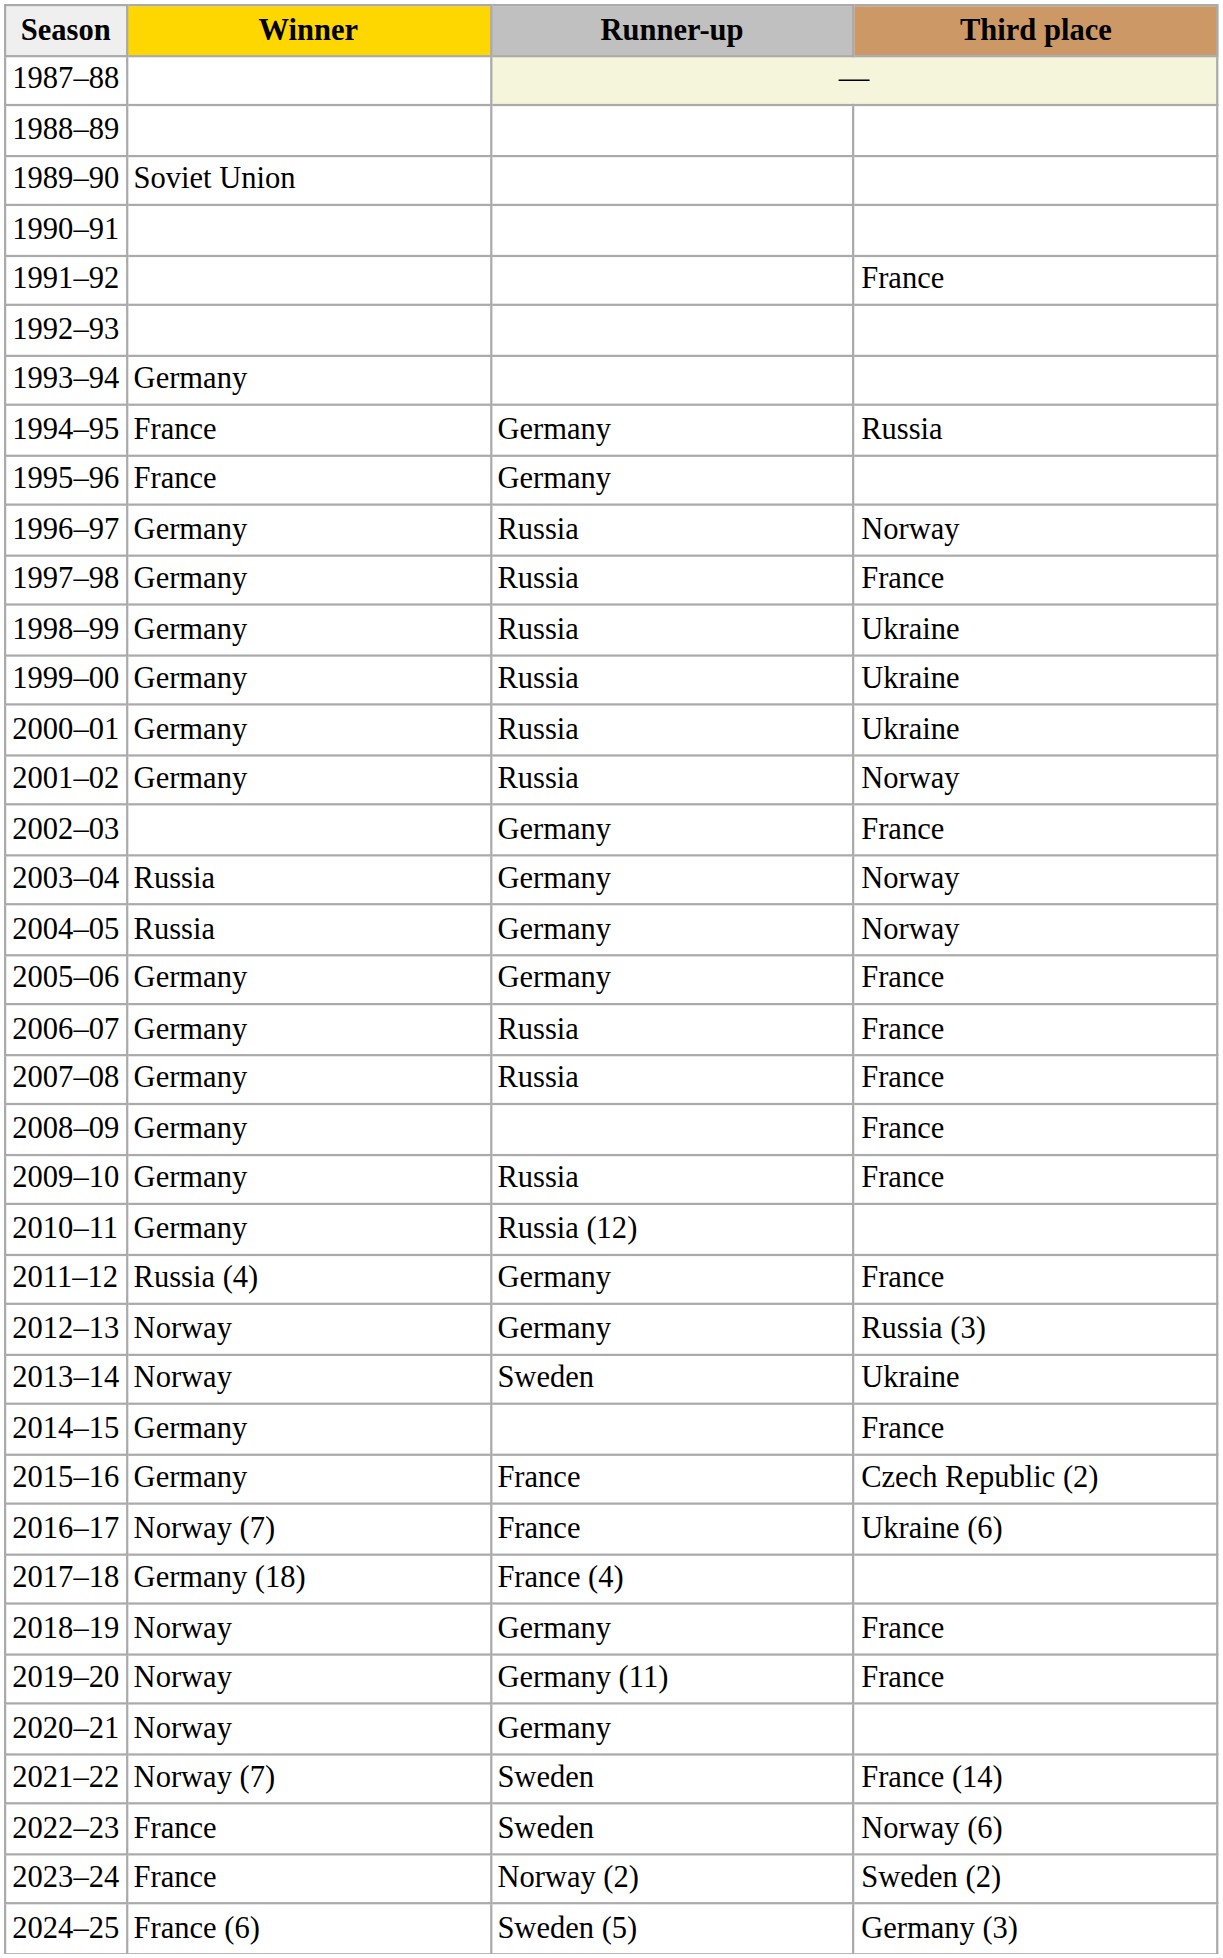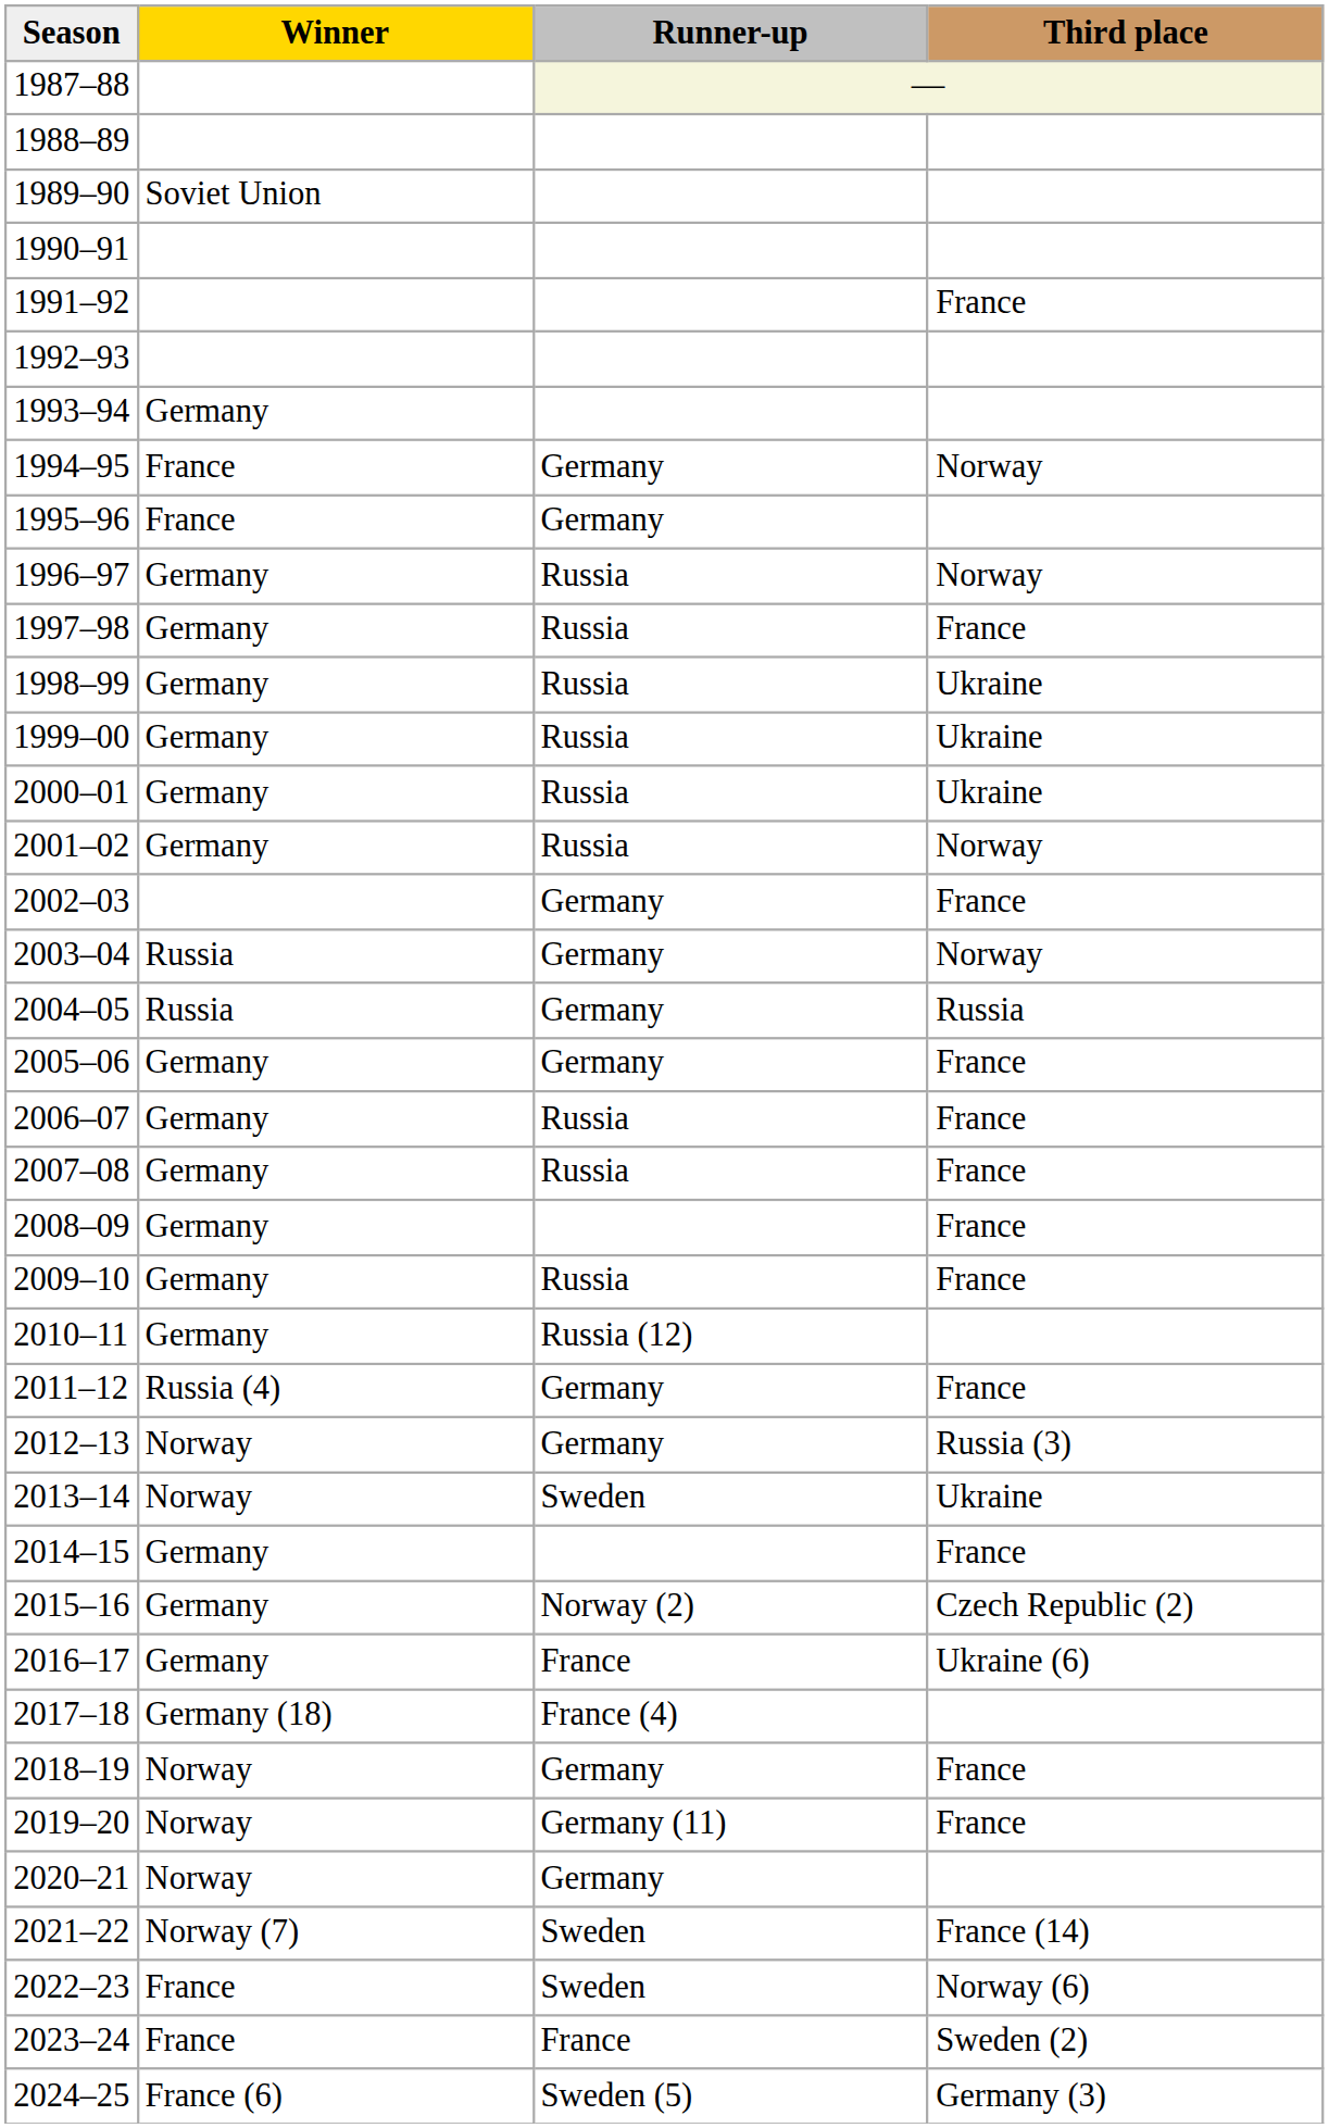 <table class="wikitable plainrowheaders" style="background:#fff; font-size:86%; line-height:16px; border:grey solid 1px; border-collapse:collapse;">
 <tr>
 <th style="width:10%; background:#efefef;">Season</th>
 <th style="width:30%; background:gold">Winner</th>
 <th style="width:30%; background:silver">Runner-up</th>
 <th style="width:30%; background:#CC9966">Third place</th>
 </tr>
 <tr>
 <td>1987–88</td>
 <td></td>
 <td bgcolor="F5F5DC" align="center" colspan=2>—</td>
 </tr>
 <tr>
 <td>1988–89</td>
 <td></td>
 <td></td>
 <td></td>
 </tr>
 <tr>
 <td>1989–90</td>
 <td> Soviet Union</td>
 <td></td>
 <td></td>
 </tr>
 <tr>
 <td>1990–91</td>
 <td></td>
 <td></td>
 <td></td>
 </tr>
 <tr>
 <td>1991–92</td>
 <td></td>
 <td></td>
 <td> France</td>
 </tr>
 <tr>
 <td>1992–93</td>
 <td></td>
 <td></td>
 <td></td>
 </tr>
 <tr>
 <td>1993–94</td>
 <td> Germany</td>
 <td></td>
 <td></td>
 </tr>
 <tr>
 <td>1994–95</td>
 <td> France</td>
 <td> Germany</td>
-<td> Russia</td>
+<td> Norway</td>
 </tr>
 <tr>
 <td>1995–96</td>
 <td> France</td>
 <td> Germany</td>
 <td></td>
 </tr>
 <tr>
 <td>1996–97</td>
 <td> Germany</td>
 <td> Russia</td>
 <td> Norway</td>
 </tr>
 <tr>
 <td>1997–98</td>
 <td> Germany</td>
 <td> Russia</td>
 <td> France</td>
 </tr>
 <tr>
 <td>1998–99</td>
 <td> Germany</td>
 <td> Russia</td>
 <td> Ukraine</td>
 </tr>
 <tr>
 <td>1999–00</td>
 <td> Germany</td>
 <td> Russia</td>
 <td> Ukraine</td>
 </tr>
 <tr>
 <td>2000–01</td>
 <td> Germany</td>
 <td> Russia</td>
 <td> Ukraine</td>
 </tr>
 <tr>
 <td>2001–02</td>
 <td> Germany</td>
 <td> Russia</td>
 <td> Norway</td>
 </tr>
 <tr>
 <td>2002–03</td>
 <td></td>
 <td> Germany</td>
 <td> France</td>
 </tr>
 <tr>
 <td>2003–04</td>
 <td> Russia</td>
 <td> Germany</td>
 <td> Norway</td>
 </tr>
 <tr>
 <td>2004–05</td>
 <td> Russia</td>
 <td> Germany</td>
-<td> Norway</td>
+<td> Russia</td>
 </tr>
 <tr>
 <td>2005–06</td>
 <td> Germany</td>
 <td> Germany</td>
 <td> France</td>
 </tr>
 <tr>
 <td>2006–07</td>
 <td> Germany</td>
 <td> Russia</td>
 <td> France</td>
 </tr>
 <tr>
 <td>2007–08</td>
 <td> Germany</td>
 <td> Russia</td>
 <td> France</td>
 </tr>
 <tr>
 <td>2008–09</td>
 <td> Germany</td>
 <td></td>
 <td> France</td>
 </tr>
 <tr>
 <td>2009–10</td>
 <td> Germany</td>
 <td> Russia</td>
 <td> France</td>
 </tr>
 <tr>
 <td>2010–11</td>
 <td> Germany</td>
 <td> Russia (12)</td>
 <td></td>
 </tr>
 <tr>
 <td>2011–12</td>
 <td> Russia (4)</td>
 <td> Germany</td>
 <td> France</td>
 </tr>
 <tr>
 <td>2012–13</td>
 <td> Norway</td>
 <td> Germany</td>
 <td> Russia (3)</td>
 </tr>
 <tr>
 <td>2013–14</td>
 <td> Norway</td>
 <td> Sweden</td>
 <td> Ukraine</td>
 </tr>
 <tr>
 <td>2014–15</td>
 <td> Germany</td>
 <td></td>
 <td> France</td>
 </tr>
 <tr>
 <td>2015–16</td>
 <td> Germany</td>
-<td> France</td>
+<td> Norway (2)</td>
 <td> Czech Republic (2)</td>
 </tr>
 <tr>
 <td>2016–17</td>
-<td> Norway (7)</td>
+<td> Germany</td>
 <td> France</td>
 <td> Ukraine (6)</td>
 </tr>
 <tr>
 <td>2017–18</td>
 <td> Germany (18)</td>
 <td> France (4)</td>
 <td></td>
 </tr>
 <tr>
 <td>2018–19</td>
 <td> Norway</td>
 <td> Germany</td>
 <td> France</td>
 </tr>
 <tr>
 <td>2019–20</td>
 <td> Norway</td>
 <td> Germany (11)</td>
 <td> France</td>
 </tr>
 <tr>
 <td>2020–21</td>
 <td> Norway</td>
 <td> Germany</td>
 <td></td>
 </tr>
 <tr>
 <td>2021–22</td>
 <td> Norway (7)</td>
 <td> Sweden</td>
 <td> France (14)</td>
 </tr>
 <tr>
 <td>2022–23</td>
 <td> France</td>
 <td> Sweden</td>
 <td> Norway (6)</td>
 </tr>
 <tr>
 <td>2023–24</td>
 <td> France</td>
-<td> Norway (2)</td>
+<td> France</td>
 <td> Sweden (2)</td>
 </tr>
 <tr>
 <td>2024–25</td>
 <td> France (6)</td>
 <td> Sweden (5)</td>
 <td> Germany (3)</td>
 </tr>
 </table>
